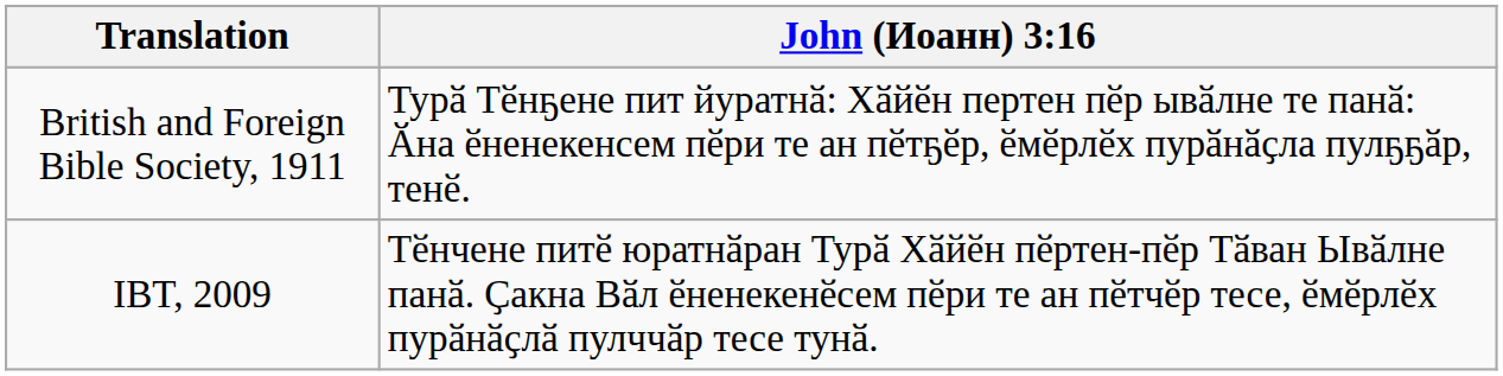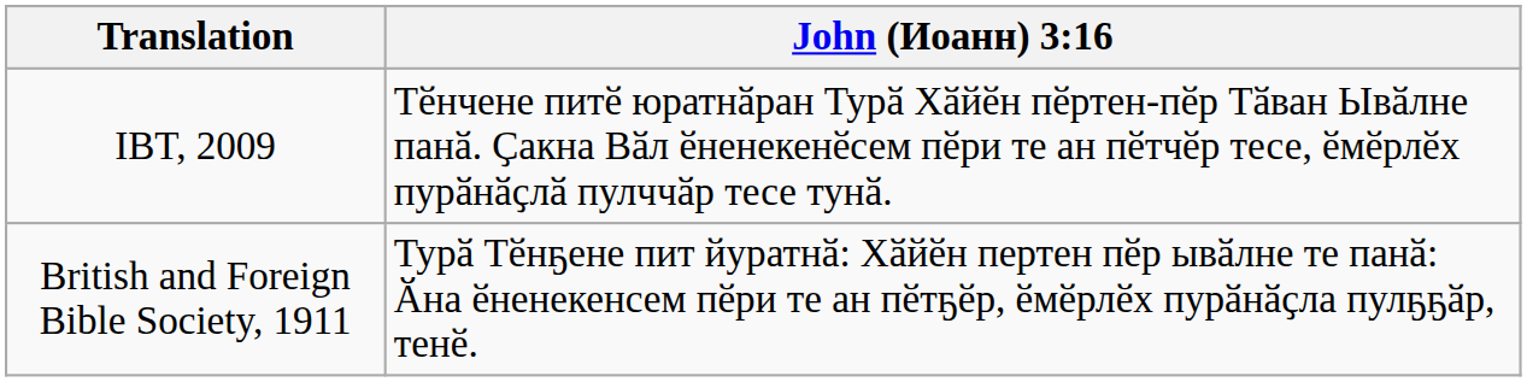 <table class="wikitable">
 <tr>
 <th style="width:25%;">Translation</th>
 <th><a href='#'>John</a> (Иоанн) 3:16</th>
 </tr>
 <tr>
+<td style="text-align:center;">IBT, 2009</td>
+<td>Тӗнчене питӗ юратнӑран Турӑ Хӑйӗн пӗртен-пӗр Тӑван Ывӑлне панӑ. Ҫакна Вӑл ӗненекенӗсем пӗри те ан пӗтчӗр тесе, ӗмӗрлӗх пурӑнӑҫлӑ пулччӑр тесе тунӑ.</td>
+</tr>
+<tr>
 <td style="text-align:center;">British and Foreign Bible Society, 1911</td>
 <td>Турӑ Тӗнҕене пит йуратнӑ: Хӑйӗн пертен пӗр ывӑлне те панӑ: Ӑна ӗненекенсем пӗри те ан пӗтҕӗр, ӗмӗрлӗх пурӑнӑҫла пулҕҕӑр, тенӗ.</td>
 </tr>
-<tr>
-<td style="text-align:center;">IBT, 2009</td>
-<td>Тӗнчене питӗ юратнӑран Турӑ Хӑйӗн пӗртен-пӗр Тӑван Ывӑлне панӑ. Ҫакна Вӑл ӗненекенӗсем пӗри те ан пӗтчӗр тесе, ӗмӗрлӗх пурӑнӑҫлӑ пулччӑр тесе тунӑ.</td>
-</tr>
 </table>
